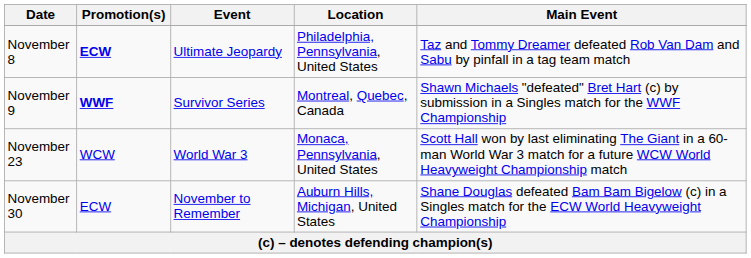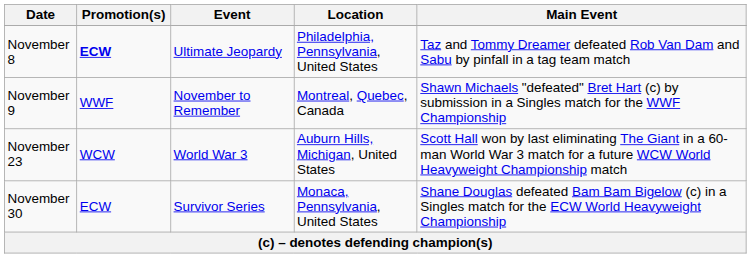 <table class="wikitable" style="width:100%;">
 <tr>
 <th width="5%">Date</th>
 <th width="5%">Promotion(s)</th>
 <th style="width:15%;">Event</th>
 <th style="width:15%;">Location</th>
 <th style="width:40%;">Main Event</th>
 </tr>
 <tr style="width:20%;" |Notes>
 </tr>
 <tr>
 <td>November 8</td>
 <td><strong><a href='#'>ECW</a></strong></td>
 <td><a href='#'>Ultimate Jeopardy</a></td>
 <td><a href='#'>Philadelphia, Pennsylvania</a>, United States</td>
 <td><a href='#'>Taz</a> and <a href='#'>Tommy Dreamer</a> defeated <a href='#'>Rob Van Dam</a> and <a href='#'>Sabu</a> by pinfall in a tag team match</td>
 </tr>
 <tr>
 <td>November 9</td>
-<td><strong><a href='#'>WWF</a></strong></td>
-<td><a href='#'>Survivor Series</a></td>
+<td><a href='#'>WWF</a></td>
+<td><a href='#'>November to Remember</a></td>
 <td><a href='#'>Montreal</a>, <a href='#'>Quebec</a>, Canada</td>
 <td><a href='#'>Shawn Michaels</a> "defeated" <a href='#'>Bret Hart</a> (c) by submission in a Singles match for the <a href='#'>WWF Championship</a></td>
 </tr>
 <tr>
 <td>November 23</td>
 <td><a href='#'>WCW</a></td>
 <td><a href='#'>World War 3</a></td>
-<td><a href='#'>Monaca, Pennsylvania</a>, United States</td>
+<td><a href='#'>Auburn Hills, Michigan</a>, United States</td>
 <td><a href='#'>Scott Hall</a> won by last eliminating <a href='#'>The Giant</a> in a 60-man World War 3 match for a future <a href='#'>WCW World Heavyweight Championship</a> match</td>
 </tr>
 <tr>
 <td>November 30</td>
 <td><a href='#'>ECW</a></td>
-<td><a href='#'>November to Remember</a></td>
-<td><a href='#'>Auburn Hills, Michigan</a>, United States</td>
+<td><a href='#'>Survivor Series</a></td>
+<td><a href='#'>Monaca, Pennsylvania</a>, United States</td>
 <td><a href='#'>Shane Douglas</a> defeated <a href='#'>Bam Bam Bigelow</a> (c) in a Singles match for the <a href='#'>ECW World Heavyweight Championship</a></td>
 </tr>
 <tr>
 <th colspan="6">(c) – denotes defending champion(s)</th>
 </tr>
 </table>
